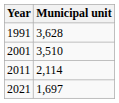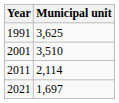 <table class="wikitable">
 <tr>
 <th>Year</th>
 <th>Municipal unit</th>
 </tr>
 <tr>
 <td>1991</td>
-<td>3,628</td>
+<td>3,625</td>
 </tr>
 <tr>
 <td>2001</td>
 <td>3,510</td>
 </tr>
 <tr>
 <td>2011</td>
 <td>2,114</td>
 </tr>
 <tr>
 <td>2021</td>
 <td>1,697</td>
 </tr>
 </table>
